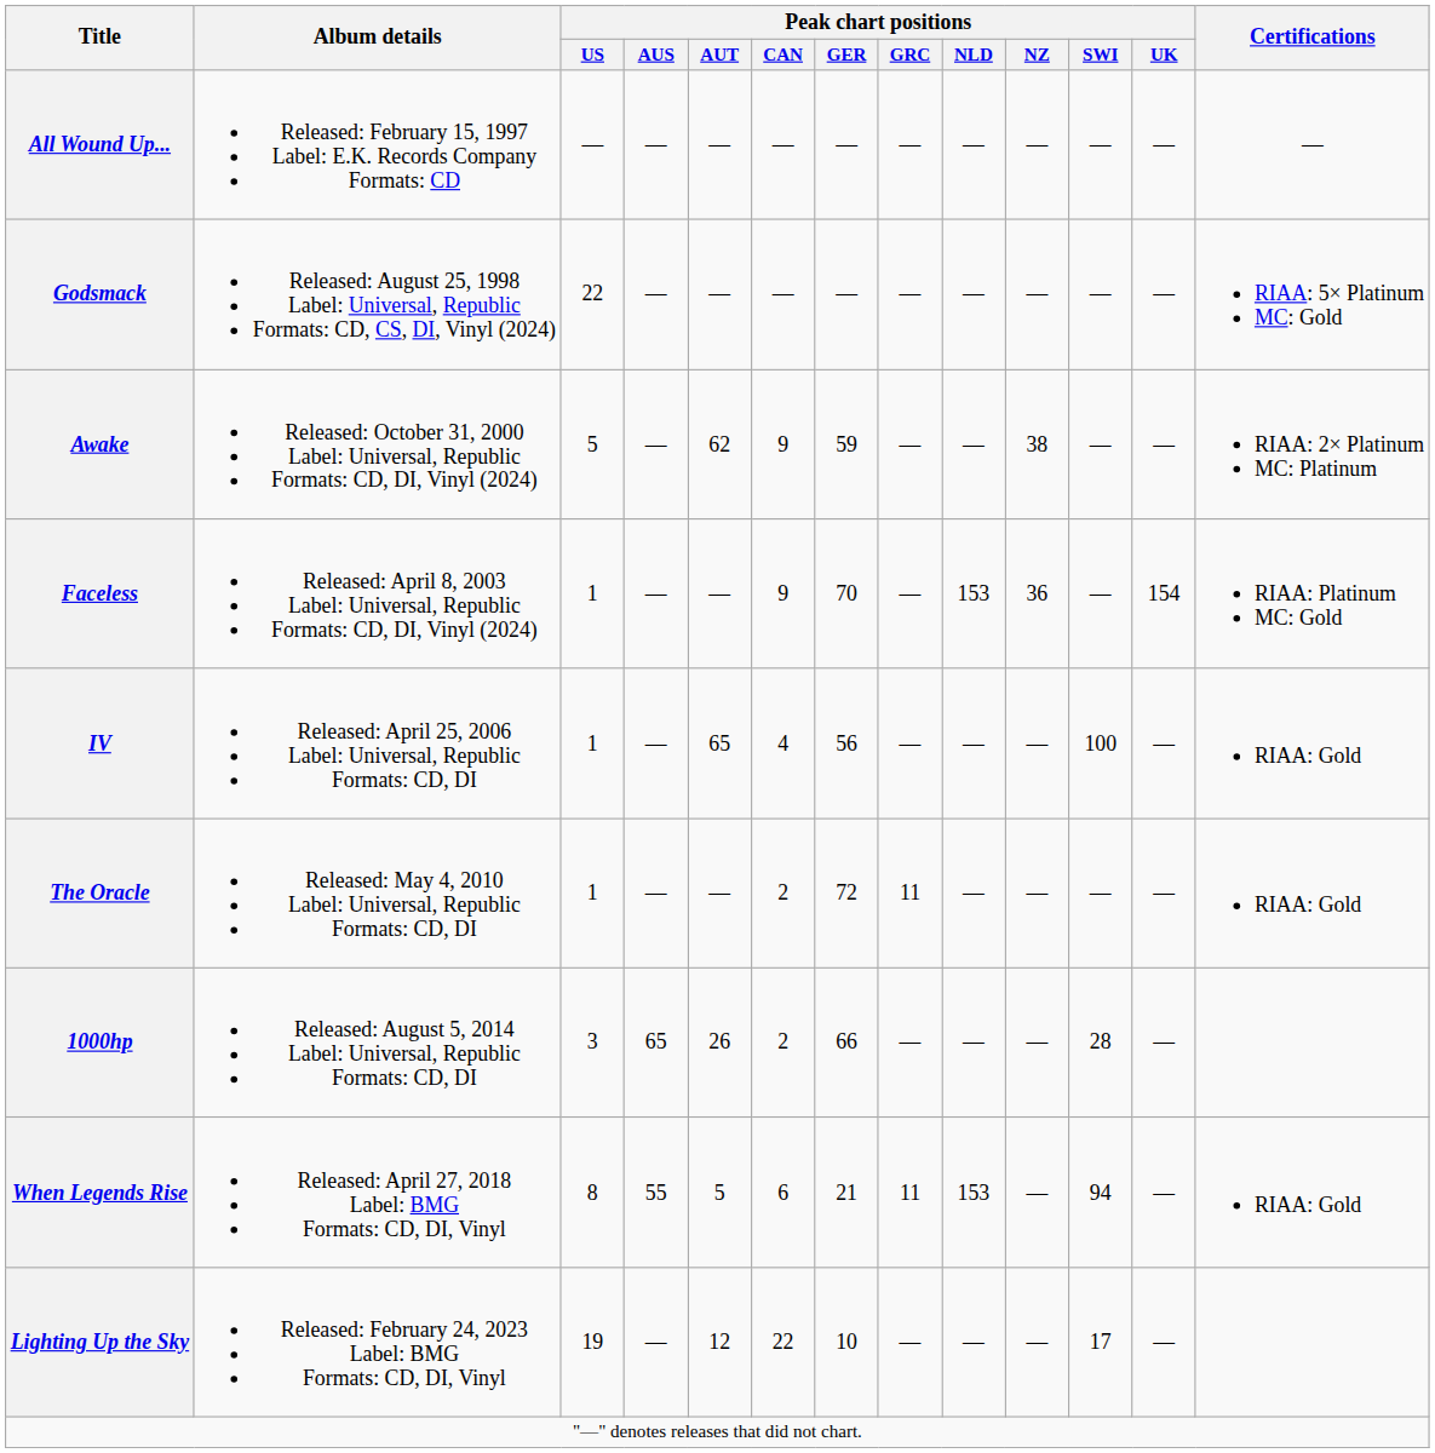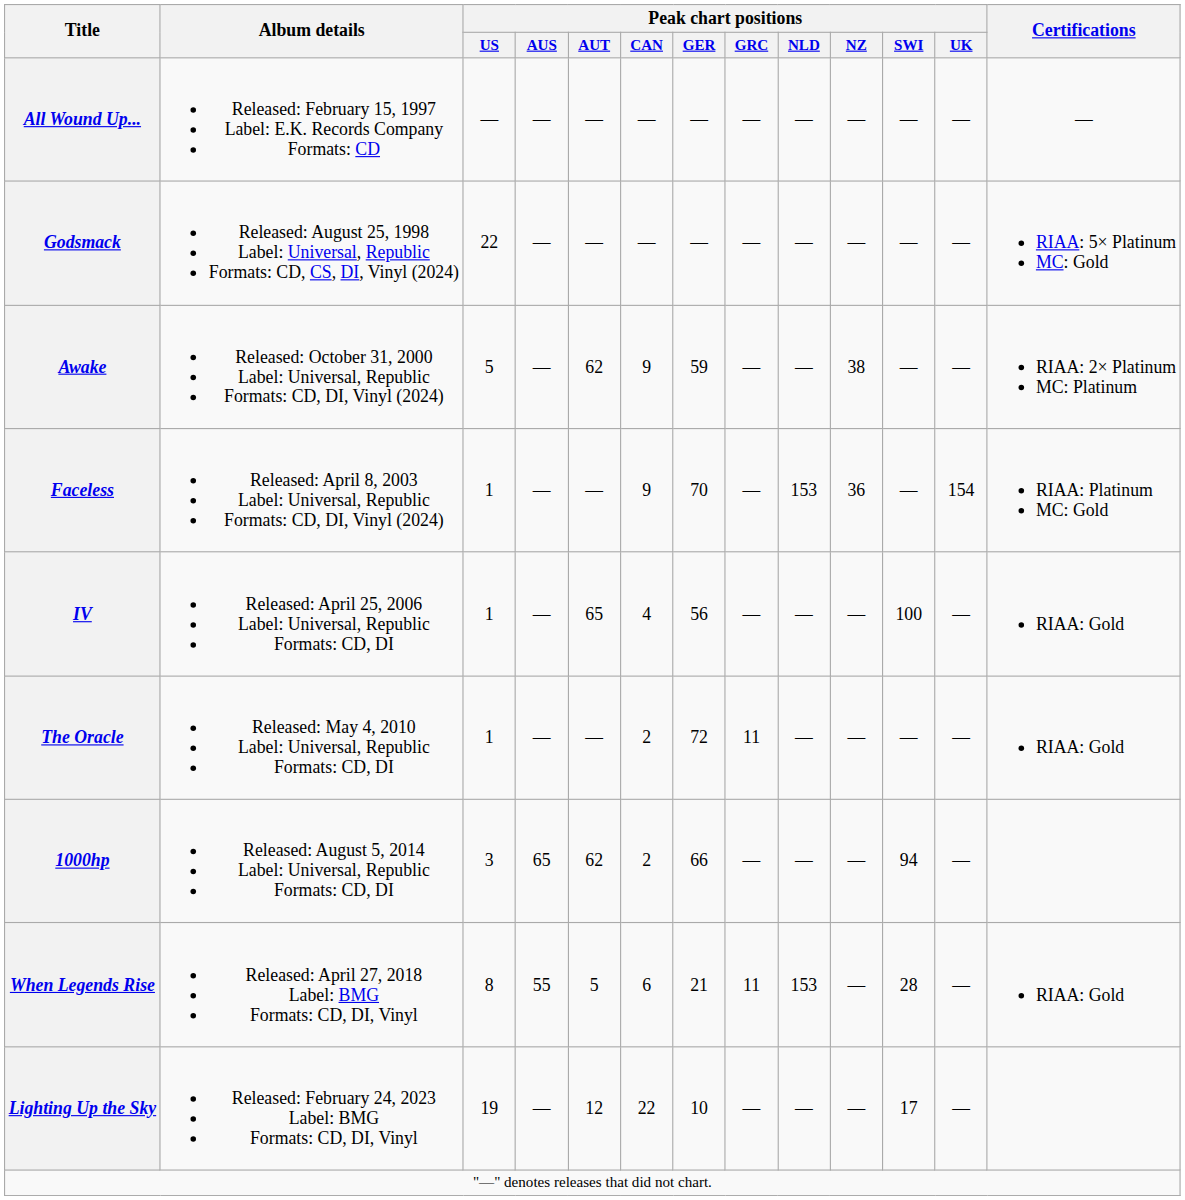 <table class="wikitable plainrowheaders" style="text-align:center;">
 <tr>
 <th scope="col" rowspan="2">Title</th>
 <th scope="col" rowspan="2">Album details</th>
 <th scope="col" colspan="10">Peak chart positions</th>
 <th scope="col" rowspan="2"><a href='#'>Certifications</a></th>
 </tr>
 <tr>
 <th style="width:3em;font-size:85%"><a href='#'>US</a><br></th>
 <th style="width:3em;font-size:85%"><a href='#'>AUS</a><br></th>
 <th style="width:3em;font-size:85%"><a href='#'>AUT</a><br></th>
 <th style="width:3em;font-size:85%"><a href='#'>CAN</a><br></th>
 <th style="width:3em;font-size:85%"><a href='#'>GER</a><br></th>
 <th style="width:3em;font-size:85%"><a href='#'>GRC</a><br></th>
 <th style="width:3em;font-size:85%"><a href='#'>NLD</a><br></th>
 <th style="width:3em;font-size:85%"><a href='#'>NZ</a><br></th>
 <th style="width:3em;font-size:85%"><a href='#'>SWI</a><br></th>
 <th style="width:3em;font-size:85%"><a href='#'>UK</a><br></th>
 </tr>
 <tr>
 <th scope="row"><em><a href='#'>All Wound Up...</a></em></th>
 <td><br><ul><li>Released: February 15, 1997</li><li>Label: E.K. Records Company</li><li>Formats: <a href='#'>CD</a></li></ul></td>
 <td>—</td>
 <td>—</td>
 <td>—</td>
 <td>—</td>
 <td>—</td>
 <td>—</td>
 <td>—</td>
 <td>—</td>
 <td>—</td>
 <td>—</td>
 <td>—</td>
 </tr>
 <tr>
 <th scope="row"><em><a href='#'>Godsmack</a></em></th>
 <td><br><ul><li>Released: August 25, 1998</li><li>Label: <a href='#'>Universal</a>, <a href='#'>Republic</a></li><li>Formats: CD, <a href='#'>CS</a>, <a href='#'>DI</a>, Vinyl (2024)</li></ul></td>
 <td>22</td>
 <td>—</td>
 <td>—</td>
 <td>—</td>
 <td>—</td>
 <td>—</td>
 <td>—</td>
 <td>—</td>
 <td>—</td>
 <td>—</td>
 <td align="left"><br><ul><li><a href='#'>RIAA</a>: 5× Platinum</li><li><a href='#'>MC</a>: Gold</li></ul></td>
 </tr>
 <tr>
 <th scope="row"><em><a href='#'>Awake</a></em></th>
 <td><br><ul><li>Released: October 31, 2000</li><li>Label: Universal, Republic</li><li>Formats: CD, DI, Vinyl (2024)</li></ul></td>
 <td>5</td>
 <td>—</td>
 <td>62</td>
 <td>9</td>
 <td>59</td>
 <td>—</td>
 <td>—</td>
 <td>38</td>
 <td>—</td>
 <td>—</td>
 <td align="left"><br><ul><li>RIAA: 2× Platinum</li><li>MC: Platinum</li></ul></td>
 </tr>
 <tr>
 <th scope="row"><em><a href='#'>Faceless</a></em></th>
 <td><br><ul><li>Released: April 8, 2003</li><li>Label: Universal, Republic</li><li>Formats: CD, DI, Vinyl (2024)</li></ul></td>
 <td>1</td>
 <td>—</td>
 <td>—</td>
 <td>9</td>
 <td>70</td>
 <td>—</td>
 <td>153</td>
 <td>36</td>
 <td>—</td>
 <td>154</td>
 <td align="left"><br><ul><li>RIAA: Platinum</li><li>MC: Gold</li></ul></td>
 </tr>
 <tr>
 <th scope="row"><em><a href='#'>IV</a></em></th>
 <td><br><ul><li>Released: April 25, 2006</li><li>Label: Universal, Republic</li><li>Formats: CD, DI</li></ul></td>
 <td>1</td>
 <td>—</td>
 <td>65</td>
 <td>4</td>
 <td>56</td>
 <td>—</td>
 <td>—</td>
 <td>—</td>
 <td>100</td>
 <td>—</td>
 <td align="left"><br><ul><li>RIAA: Gold</li></ul></td>
 </tr>
 <tr>
 <th scope="row"><em><a href='#'>The Oracle</a></em></th>
 <td><br><ul><li>Released: May 4, 2010</li><li>Label: Universal, Republic</li><li>Formats: CD, DI</li></ul></td>
 <td>1</td>
 <td>—</td>
 <td>—</td>
 <td>2</td>
 <td>72</td>
 <td>11</td>
 <td>—</td>
 <td>—</td>
 <td>—</td>
 <td>—</td>
 <td align="left"><br><ul><li>RIAA: Gold</li></ul></td>
 </tr>
 <tr>
 <th scope="row"><em><a href='#'>1000hp</a></em></th>
 <td><br><ul><li>Released: August 5, 2014</li><li>Label: Universal, Republic</li><li>Formats: CD, DI</li></ul></td>
 <td>3</td>
 <td>65</td>
-<td>26</td>
+<td>62</td>
 <td>2</td>
 <td>66</td>
 <td>—</td>
 <td>—</td>
 <td>—</td>
-<td>28</td>
+<td>94</td>
 <td>—</td>
 <td align="left"></td>
 </tr>
 <tr>
 <th scope="row"><em><a href='#'>When Legends Rise</a></em></th>
 <td><br><ul><li>Released: April 27, 2018</li><li>Label: <a href='#'>BMG</a></li><li>Formats: CD, DI, Vinyl</li></ul></td>
 <td>8</td>
 <td>55</td>
 <td>5</td>
 <td>6</td>
 <td>21</td>
 <td>11</td>
 <td>153</td>
 <td>—</td>
-<td>94</td>
+<td>28</td>
 <td>—</td>
 <td align="left"><br><ul><li>RIAA: Gold</li></ul></td>
 </tr>
 <tr>
 <th scope="row"><em><a href='#'>Lighting Up the Sky</a></em></th>
 <td><br><ul><li>Released: February 24, 2023</li><li>Label: BMG</li><li>Formats: CD, DI, Vinyl</li></ul></td>
 <td>19</td>
 <td>—</td>
 <td>12</td>
 <td>22</td>
 <td>10</td>
 <td>—</td>
 <td>—</td>
 <td>—</td>
 <td>17</td>
 <td>—</td>
 <td></td>
 </tr>
 <tr>
 <td colspan="16" style="font-size: 85%">"—" denotes releases that did not chart.</td>
 </tr>
 </table>
